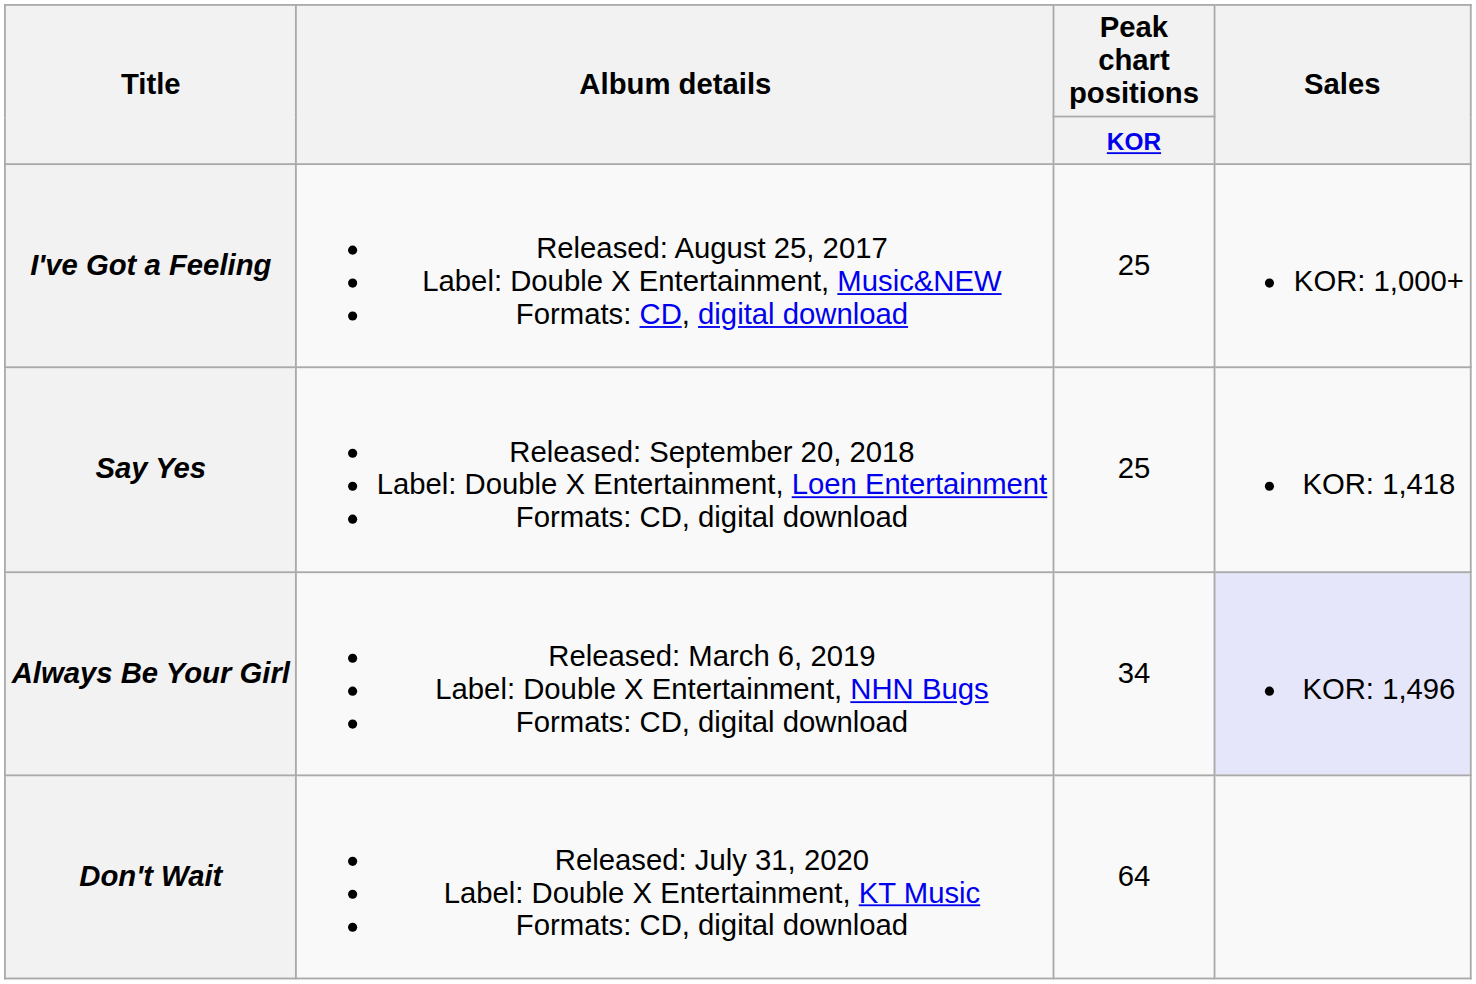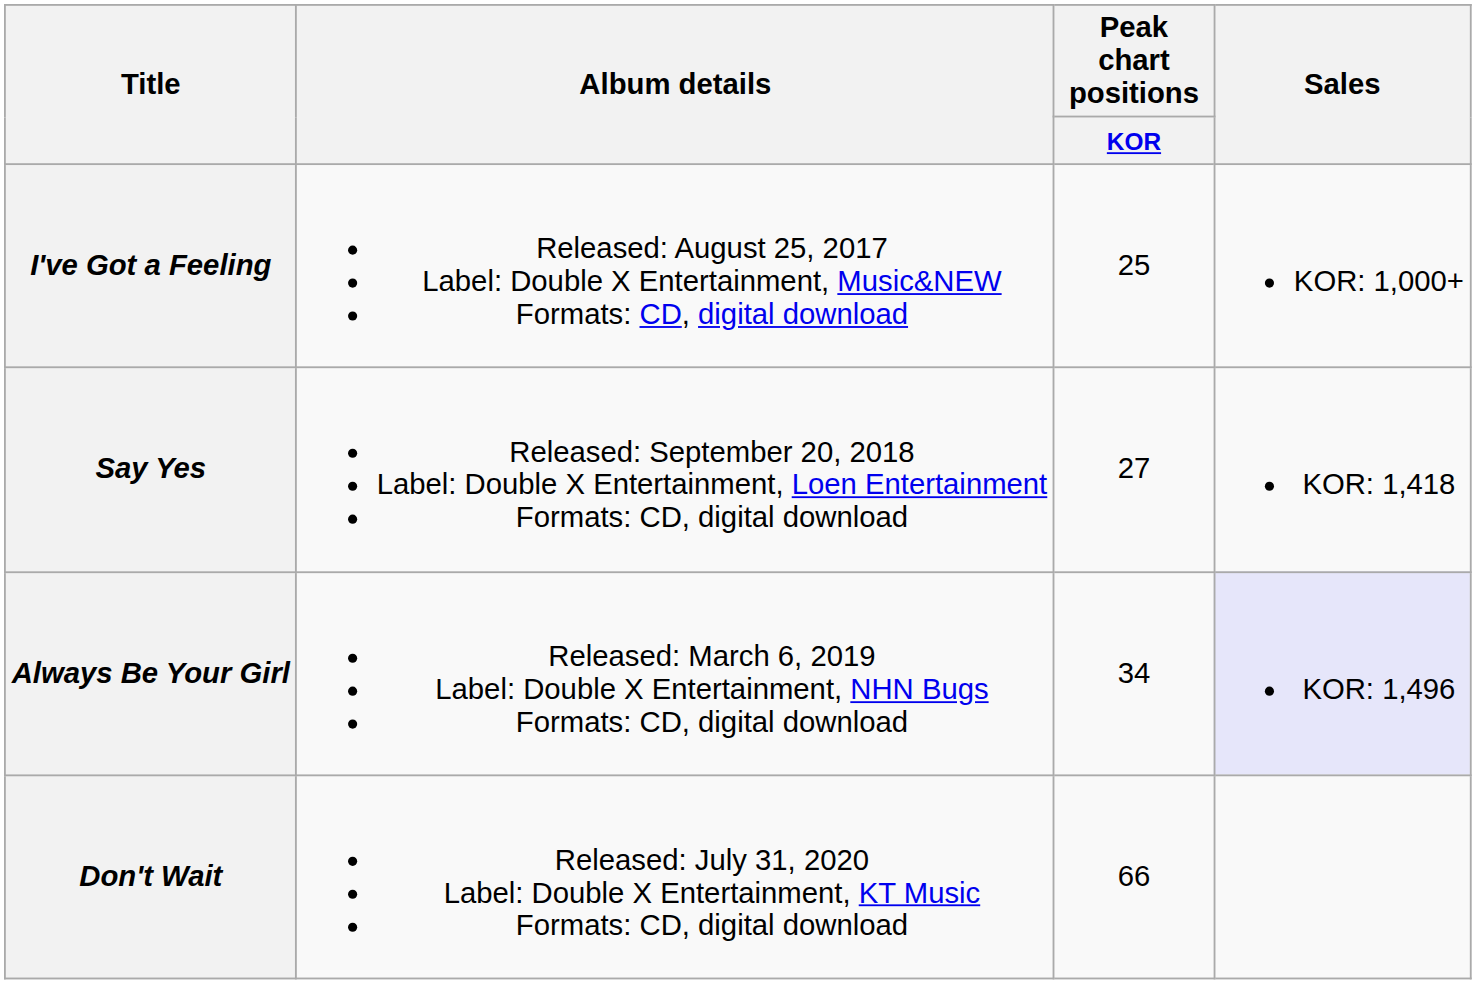 <table class="wikitable plainrowheaders" style="text-align:center;">
 <tr>
 <th scope="col" rowspan="2">Title</th>
 <th scope="col" rowspan="2">Album details</th>
 <th scope="col" colspan="1" style="width:5em;">Peak chart positions</th>
 <th scope="col" rowspan="2">Sales</th>
 </tr>
 <tr>
 <th><small><a href='#'>KOR</a></small><br></th>
 </tr>
 <tr>
 <th scope="row"><em>I've Got a Feeling</em></th>
 <td><br><ul><li>Released: August 25, 2017</li><li>Label: Double X Entertainment, <a href='#'>Music&NEW</a></li><li>Formats: <a href='#'>CD</a>, <a href='#'>digital download</a></li></ul></td>
 <td>25</td>
 <td><br><ul><li>KOR: 1,000+</li></ul></td>
 </tr>
 <tr>
 <th scope="row"><em>Say Yes</em></th>
 <td><br><ul><li>Released: September 20, 2018</li><li>Label: Double X Entertainment, <a href='#'>Loen Entertainment</a></li><li>Formats: CD, digital download</li></ul></td>
-<td>25</td>
+<td>27</td>
 <td><br><ul><li>KOR: 1,418</li></ul></td>
 </tr>
 <tr>
 <th scope="row"><em>Always Be Your Girl</em></th>
 <td><br><ul><li>Released: March 6, 2019</li><li>Label: Double X Entertainment, <a href='#'>NHN Bugs</a></li><li>Formats: CD, digital download</li></ul></td>
 <td>34</td>
 <td style="background: lavender;"><br><ul><li>KOR: 1,496</li></ul></td>
 </tr>
 <tr>
 <th scope="row"><em>Don't Wait</em></th>
 <td><br><ul><li>Released: July 31, 2020</li><li>Label: Double X Entertainment, <a href='#'>KT Music</a></li><li>Formats: CD, digital download</li></ul></td>
-<td>64</td>
+<td>66</td>
 <td></td>
 </tr>
 </table>
